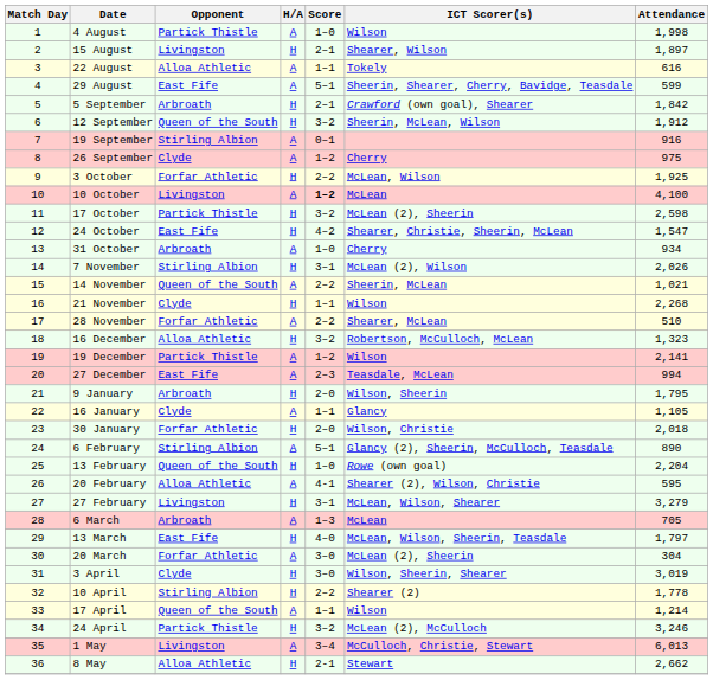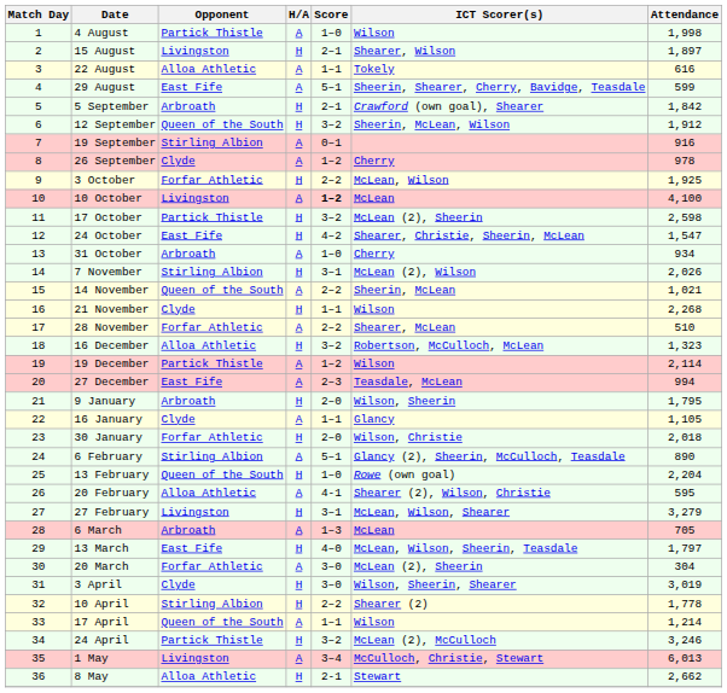 <table class="wikitable" style="text-align:center">
 <tr>
 <th>Match Day</th>
 <th>Date</th>
 <th>Opponent</th>
 <th>H/A</th>
 <th>Score</th>
 <th>ICT Scorer(s)</th>
 <th>Attendance</th>
 </tr>
 <tr bgcolor=#EEFFEE>
 <td>1</td>
 <td align=left>4 August</td>
 <td align=left><a href='#'>Partick Thistle</a></td>
 <td><a href='#'>A</a></td>
 <td>1–0</td>
 <td align=left><a href='#'>Wilson</a></td>
 <td>1,998</td>
 </tr>
 <tr bgcolor=#EEFFEE>
 <td>2</td>
 <td align=left>15 August</td>
 <td align=left><a href='#'>Livingston</a></td>
 <td><a href='#'>H</a></td>
 <td>2–1</td>
 <td align=left><a href='#'>Shearer</a>, <a href='#'>Wilson</a></td>
 <td>1,897</td>
 </tr>
 <tr bgcolor=#FFFFDD>
 <td>3</td>
 <td align=left>22 August</td>
 <td align=left><a href='#'>Alloa Athletic</a></td>
 <td><a href='#'>A</a></td>
 <td>1–1</td>
 <td align=left><a href='#'>Tokely</a></td>
 <td>616</td>
 </tr>
 <tr bgcolor=#EEFFEE>
 <td>4</td>
 <td align=left>29 August</td>
 <td align=left><a href='#'>East Fife</a></td>
 <td><a href='#'>A</a></td>
 <td>5–1</td>
 <td align=left><a href='#'>Sheerin</a>, <a href='#'>Shearer</a>, <a href='#'>Cherry</a>, <a href='#'>Bavidge</a>, <a href='#'>Teasdale</a></td>
 <td>599</td>
 </tr>
 <tr bgcolor=#EEFFEE>
 <td>5</td>
 <td align=left>5 September</td>
 <td align=left><a href='#'>Arbroath</a></td>
 <td><a href='#'>H</a></td>
 <td>2–1</td>
 <td align=left><em><a href='#'>Crawford</a></em> (own goal), <a href='#'>Shearer</a></td>
 <td>1,842</td>
 </tr>
 <tr bgcolor=#EEFFEE>
 <td>6</td>
 <td align=left>12 September</td>
 <td align=left><a href='#'>Queen of the South</a></td>
 <td><a href='#'>H</a></td>
 <td>3–2</td>
 <td align=left><a href='#'>Sheerin</a>, <a href='#'>McLean</a>, <a href='#'>Wilson</a></td>
 <td>1,912</td>
 </tr>
 <tr bgcolor=#FFCCCC>
 <td>7</td>
 <td align=left>19 September</td>
 <td align=left><a href='#'>Stirling Albion</a></td>
 <td><a href='#'>A</a></td>
 <td>0–1</td>
 <td align=left></td>
 <td>916</td>
 </tr>
 <tr bgcolor=#FFCCCC>
 <td>8</td>
 <td align=left>26 September</td>
 <td align=left><a href='#'>Clyde</a></td>
 <td><a href='#'>A</a></td>
 <td>1–2</td>
 <td align=left><a href='#'>Cherry</a></td>
-<td>975</td>
+<td>978</td>
 </tr>
 <tr bgcolor=#FFFFDD>
 <td>9</td>
 <td align=left>3 October</td>
 <td align=left><a href='#'>Forfar Athletic</a></td>
 <td><a href='#'>H</a></td>
 <td>2–2</td>
 <td align=left><a href='#'>McLean</a>, <a href='#'>Wilson</a></td>
 <td>1,925</td>
 </tr>
 <tr bgcolor=#FFCCCC>
 <td>10</td>
 <td align=left>10 October</td>
 <td align=left><a href='#'>Livingston</a></td>
 <td><a href='#'>A</a></td>
 <td><strong>1–2</strong></td>
 <td align=left><a href='#'>McLean</a></td>
 <td>4,100</td>
 </tr>
 <tr bgcolor=#EEFFEE>
 <td>11</td>
 <td align=left>17 October</td>
 <td align=left><a href='#'>Partick Thistle</a></td>
 <td><a href='#'>H</a></td>
 <td>3–2</td>
 <td align=left><a href='#'>McLean</a> (2), <a href='#'>Sheerin</a></td>
 <td>2,598</td>
 </tr>
 <tr bgcolor=#EEFFEE>
 <td>12</td>
 <td align=left>24 October</td>
 <td align=left><a href='#'>East Fife</a></td>
 <td><a href='#'>H</a></td>
 <td>4–2</td>
 <td align=left><a href='#'>Shearer</a>, <a href='#'>Christie</a>, <a href='#'>Sheerin</a>, <a href='#'>McLean</a></td>
 <td>1,547</td>
 </tr>
 <tr bgcolor=#EEFFEE>
 <td>13</td>
 <td align=left>31 October</td>
 <td align=left><a href='#'>Arbroath</a></td>
 <td><a href='#'>A</a></td>
 <td>1–0</td>
 <td align=left><a href='#'>Cherry</a></td>
 <td>934</td>
 </tr>
 <tr bgcolor=#EEFFEE>
 <td>14</td>
 <td align=left>7 November</td>
 <td align=left><a href='#'>Stirling Albion</a></td>
 <td><a href='#'>H</a></td>
 <td>3–1</td>
 <td align=left><a href='#'>McLean</a> (2), <a href='#'>Wilson</a></td>
 <td>2,026</td>
 </tr>
 <tr bgcolor=#FFFFDD>
 <td>15</td>
 <td align=left>14 November</td>
 <td align=left><a href='#'>Queen of the South</a></td>
 <td><a href='#'>A</a></td>
 <td>2–2</td>
 <td align=left><a href='#'>Sheerin</a>, <a href='#'>McLean</a></td>
 <td>1,021</td>
 </tr>
 <tr bgcolor=#FFFFDD>
 <td>16</td>
 <td align=left>21 November</td>
 <td align=left><a href='#'>Clyde</a></td>
 <td><a href='#'>H</a></td>
 <td>1–1</td>
 <td align=left><a href='#'>Wilson</a></td>
 <td>2,268</td>
 </tr>
 <tr bgcolor=#FFFFDD>
 <td>17</td>
 <td align=left>28 November</td>
 <td align=left><a href='#'>Forfar Athletic</a></td>
 <td><a href='#'>A</a></td>
 <td>2–2</td>
 <td align=left><a href='#'>Shearer</a>, <a href='#'>McLean</a></td>
 <td>510</td>
 </tr>
 <tr bgcolor=#EEFFEE>
 <td>18</td>
 <td align=left>16 December</td>
 <td align=left><a href='#'>Alloa Athletic</a></td>
 <td><a href='#'>H</a></td>
 <td>3–2</td>
 <td align=left><a href='#'>Robertson</a>, <a href='#'>McCulloch</a>, <a href='#'>McLean</a></td>
 <td>1,323</td>
 </tr>
 <tr bgcolor=#FFCCCC>
 <td>19</td>
 <td align=left>19 December</td>
 <td align=left><a href='#'>Partick Thistle</a></td>
 <td><a href='#'>A</a></td>
 <td>1–2</td>
 <td align=left><a href='#'>Wilson</a></td>
-<td>2,141</td>
+<td>2,114</td>
 </tr>
 <tr bgcolor=#FFCCCC>
 <td>20</td>
 <td align=left>27 December</td>
 <td align=left><a href='#'>East Fife</a></td>
 <td><a href='#'>A</a></td>
 <td>2–3</td>
 <td align=left><a href='#'>Teasdale</a>, <a href='#'>McLean</a></td>
 <td>994</td>
 </tr>
 <tr bgcolor=#EEFFEE>
 <td>21</td>
 <td align=left>9 January</td>
 <td align=left><a href='#'>Arbroath</a></td>
 <td><a href='#'>H</a></td>
 <td>2–0</td>
 <td align=left><a href='#'>Wilson</a>, <a href='#'>Sheerin</a></td>
 <td>1,795</td>
 </tr>
 <tr bgcolor=#FFFFDD>
 <td>22</td>
 <td align=left>16 January</td>
 <td align=left><a href='#'>Clyde</a></td>
 <td><a href='#'>A</a></td>
 <td>1–1</td>
 <td align=left><a href='#'>Glancy</a></td>
 <td>1,105</td>
 </tr>
 <tr bgcolor=#EEFFEE>
 <td>23</td>
 <td align=left>30 January</td>
 <td align=left><a href='#'>Forfar Athletic</a></td>
 <td><a href='#'>H</a></td>
 <td>2–0</td>
 <td align=left><a href='#'>Wilson</a>, <a href='#'>Christie</a></td>
 <td>2,018</td>
 </tr>
 <tr bgcolor=#EEFFEE>
 <td>24</td>
 <td align=left>6 February</td>
 <td align=left><a href='#'>Stirling Albion</a></td>
 <td><a href='#'>A</a></td>
 <td>5–1</td>
 <td align=left><a href='#'>Glancy</a> (2), <a href='#'>Sheerin</a>, <a href='#'>McCulloch</a>, <a href='#'>Teasdale</a></td>
 <td>890</td>
 </tr>
 <tr bgcolor=#EEFFEE>
 <td>25</td>
 <td align=left>13 February</td>
 <td align=left><a href='#'>Queen of the South</a></td>
 <td><a href='#'>H</a></td>
 <td>1–0</td>
 <td align=left><em><a href='#'>Rowe</a></em> (own goal)</td>
 <td>2,204</td>
 </tr>
 <tr bgcolor=#EEFFEE>
 <td>26</td>
 <td align=left>20 February</td>
 <td align=left><a href='#'>Alloa Athletic</a></td>
 <td><a href='#'>A</a></td>
 <td>4-1</td>
 <td align=left><a href='#'>Shearer</a> (2), <a href='#'>Wilson</a>, <a href='#'>Christie</a></td>
 <td>595</td>
 </tr>
 <tr bgcolor=#EEFFEE>
 <td>27</td>
 <td align=left>27 February</td>
 <td align=left><a href='#'>Livingston</a></td>
 <td><a href='#'>H</a></td>
 <td>3–1</td>
 <td align=left><a href='#'>McLean</a>, <a href='#'>Wilson</a>, <a href='#'>Shearer</a></td>
 <td>3,279</td>
 </tr>
 <tr bgcolor=#FFCCCC>
 <td>28</td>
 <td align=left>6 March</td>
 <td align=left><a href='#'>Arbroath</a></td>
 <td><a href='#'>A</a></td>
 <td>1–3</td>
 <td align=left><a href='#'>McLean</a></td>
 <td>705</td>
 </tr>
 <tr bgcolor=#EEFFEE>
 <td>29</td>
 <td align=left>13 March</td>
 <td align=left><a href='#'>East Fife</a></td>
 <td><a href='#'>H</a></td>
 <td>4–0</td>
 <td align=left><a href='#'>McLean</a>, <a href='#'>Wilson</a>, <a href='#'>Sheerin</a>, <a href='#'>Teasdale</a></td>
 <td>1,797</td>
 </tr>
 <tr bgcolor=#EEFFEE>
 <td>30</td>
 <td align=left>20 March</td>
 <td align=left><a href='#'>Forfar Athletic</a></td>
 <td><a href='#'>A</a></td>
 <td>3–0</td>
 <td align=left><a href='#'>McLean</a> (2), <a href='#'>Sheerin</a></td>
 <td>304</td>
 </tr>
 <tr bgcolor=#EEFFEE>
 <td>31</td>
 <td align=left>3 April</td>
 <td align=left><a href='#'>Clyde</a></td>
 <td><a href='#'>H</a></td>
 <td>3–0</td>
 <td align=left><a href='#'>Wilson</a>, <a href='#'>Sheerin</a>, <a href='#'>Shearer</a></td>
 <td>3,019</td>
 </tr>
 <tr bgcolor=#FFFFDD>
 <td>32</td>
 <td align=left>10 April</td>
 <td align=left><a href='#'>Stirling Albion</a></td>
 <td><a href='#'>H</a></td>
 <td>2–2</td>
 <td align=left><a href='#'>Shearer</a> (2)</td>
 <td>1,778</td>
 </tr>
 <tr bgcolor=#FFFFDD>
 <td>33</td>
 <td align=left>17 April</td>
 <td align=left><a href='#'>Queen of the South</a></td>
 <td><a href='#'>A</a></td>
 <td>1–1</td>
 <td align=left><a href='#'>Wilson</a></td>
 <td>1,214</td>
 </tr>
 <tr bgcolor=#EEFFEE>
 <td>34</td>
 <td align=left>24 April</td>
 <td align=left><a href='#'>Partick Thistle</a></td>
 <td><a href='#'>H</a></td>
 <td>3–2</td>
 <td align=left><a href='#'>McLean</a> (2), <a href='#'>McCulloch</a></td>
 <td>3,246</td>
 </tr>
 <tr bgcolor=#FFCCCC>
 <td>35</td>
 <td align=left>1 May</td>
 <td align=left><a href='#'>Livingston</a></td>
 <td><a href='#'>A</a></td>
 <td>3–4</td>
 <td align=left><a href='#'>McCulloch</a>, <a href='#'>Christie</a>, <a href='#'>Stewart</a></td>
 <td>6,013</td>
 </tr>
 <tr bgcolor=#EEFFEE>
 <td>36</td>
 <td align=left>8 May</td>
 <td align=left><a href='#'>Alloa Athletic</a></td>
 <td><a href='#'>H</a></td>
 <td>2-1</td>
 <td align=left><a href='#'>Stewart</a></td>
 <td>2,662</td>
 </tr>
 <tr>
 </tr>
 </table>
